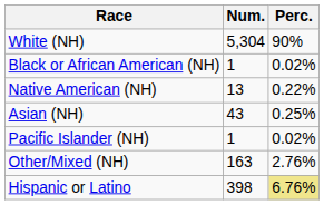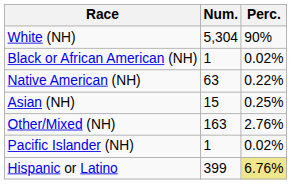 <table class="wikitable">
 <tr>
 <th>Race</th>
 <th>Num.</th>
 <th>Perc.</th>
 </tr>
 <tr>
 <td><a href='#'>White</a> (NH)</td>
 <td>5,304</td>
 <td>90%</td>
 </tr>
 <tr>
 <td><a href='#'>Black or African American</a> (NH)</td>
 <td>1</td>
 <td>0.02%</td>
 </tr>
 <tr>
 <td><a href='#'>Native American</a> (NH)</td>
-<td>13</td>
+<td>63</td>
 <td>0.22%</td>
 </tr>
 <tr>
 <td><a href='#'>Asian</a> (NH)</td>
-<td>43</td>
+<td>15</td>
 <td>0.25%</td>
+</tr>
+<tr>
+<td><a href='#'>Other/Mixed</a> (NH)</td>
+<td>163</td>
+<td>2.76%</td>
 </tr>
 <tr>
 <td><a href='#'>Pacific Islander</a> (NH)</td>
 <td>1</td>
 <td>0.02%</td>
 </tr>
 <tr>
-<td><a href='#'>Other/Mixed</a> (NH)</td>
-<td>163</td>
-<td>2.76%</td>
-</tr>
-<tr>
 <td><a href='#'>Hispanic</a> or <a href='#'>Latino</a></td>
-<td>398</td>
+<td>399</td>
 <td style="background: khaki;">6.76%</td>
 </tr>
 </table>
